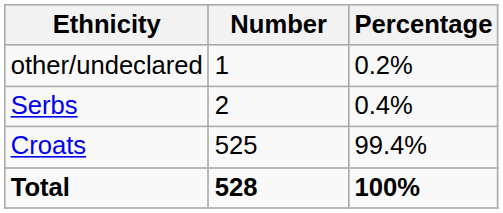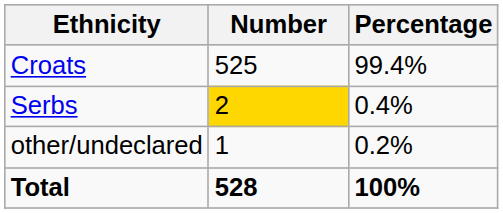 <table class="wikitable">
 <tr>
 <th width="100px">Ethnicity</th>
 <th width="80px">Number</th>
 <th width="80px">Percentage</th>
 </tr>
 <tr>
+<td><a href='#'>Croats</a></td>
+<td>525</td>
+<td>99.4%</td>
+</tr>
+<tr>
+<td><a href='#'>Serbs</a></td>
+<td style="background: gold;">2</td>
+<td>0.4%</td>
+</tr>
+<tr>
 <td>other/undeclared</td>
 <td>1</td>
 <td>0.2%</td>
-</tr>
-<tr>
-<td><a href='#'>Serbs</a></td>
-<td>2</td>
-<td>0.4%</td>
-</tr>
-<tr>
-<td><a href='#'>Croats</a></td>
-<td>525</td>
-<td>99.4%</td>
 </tr>
 <tr>
 <td><strong>Total</strong></td>
 <td><strong>528</strong></td>
 <td><strong>100%</strong></td>
 </tr>
 </table>
